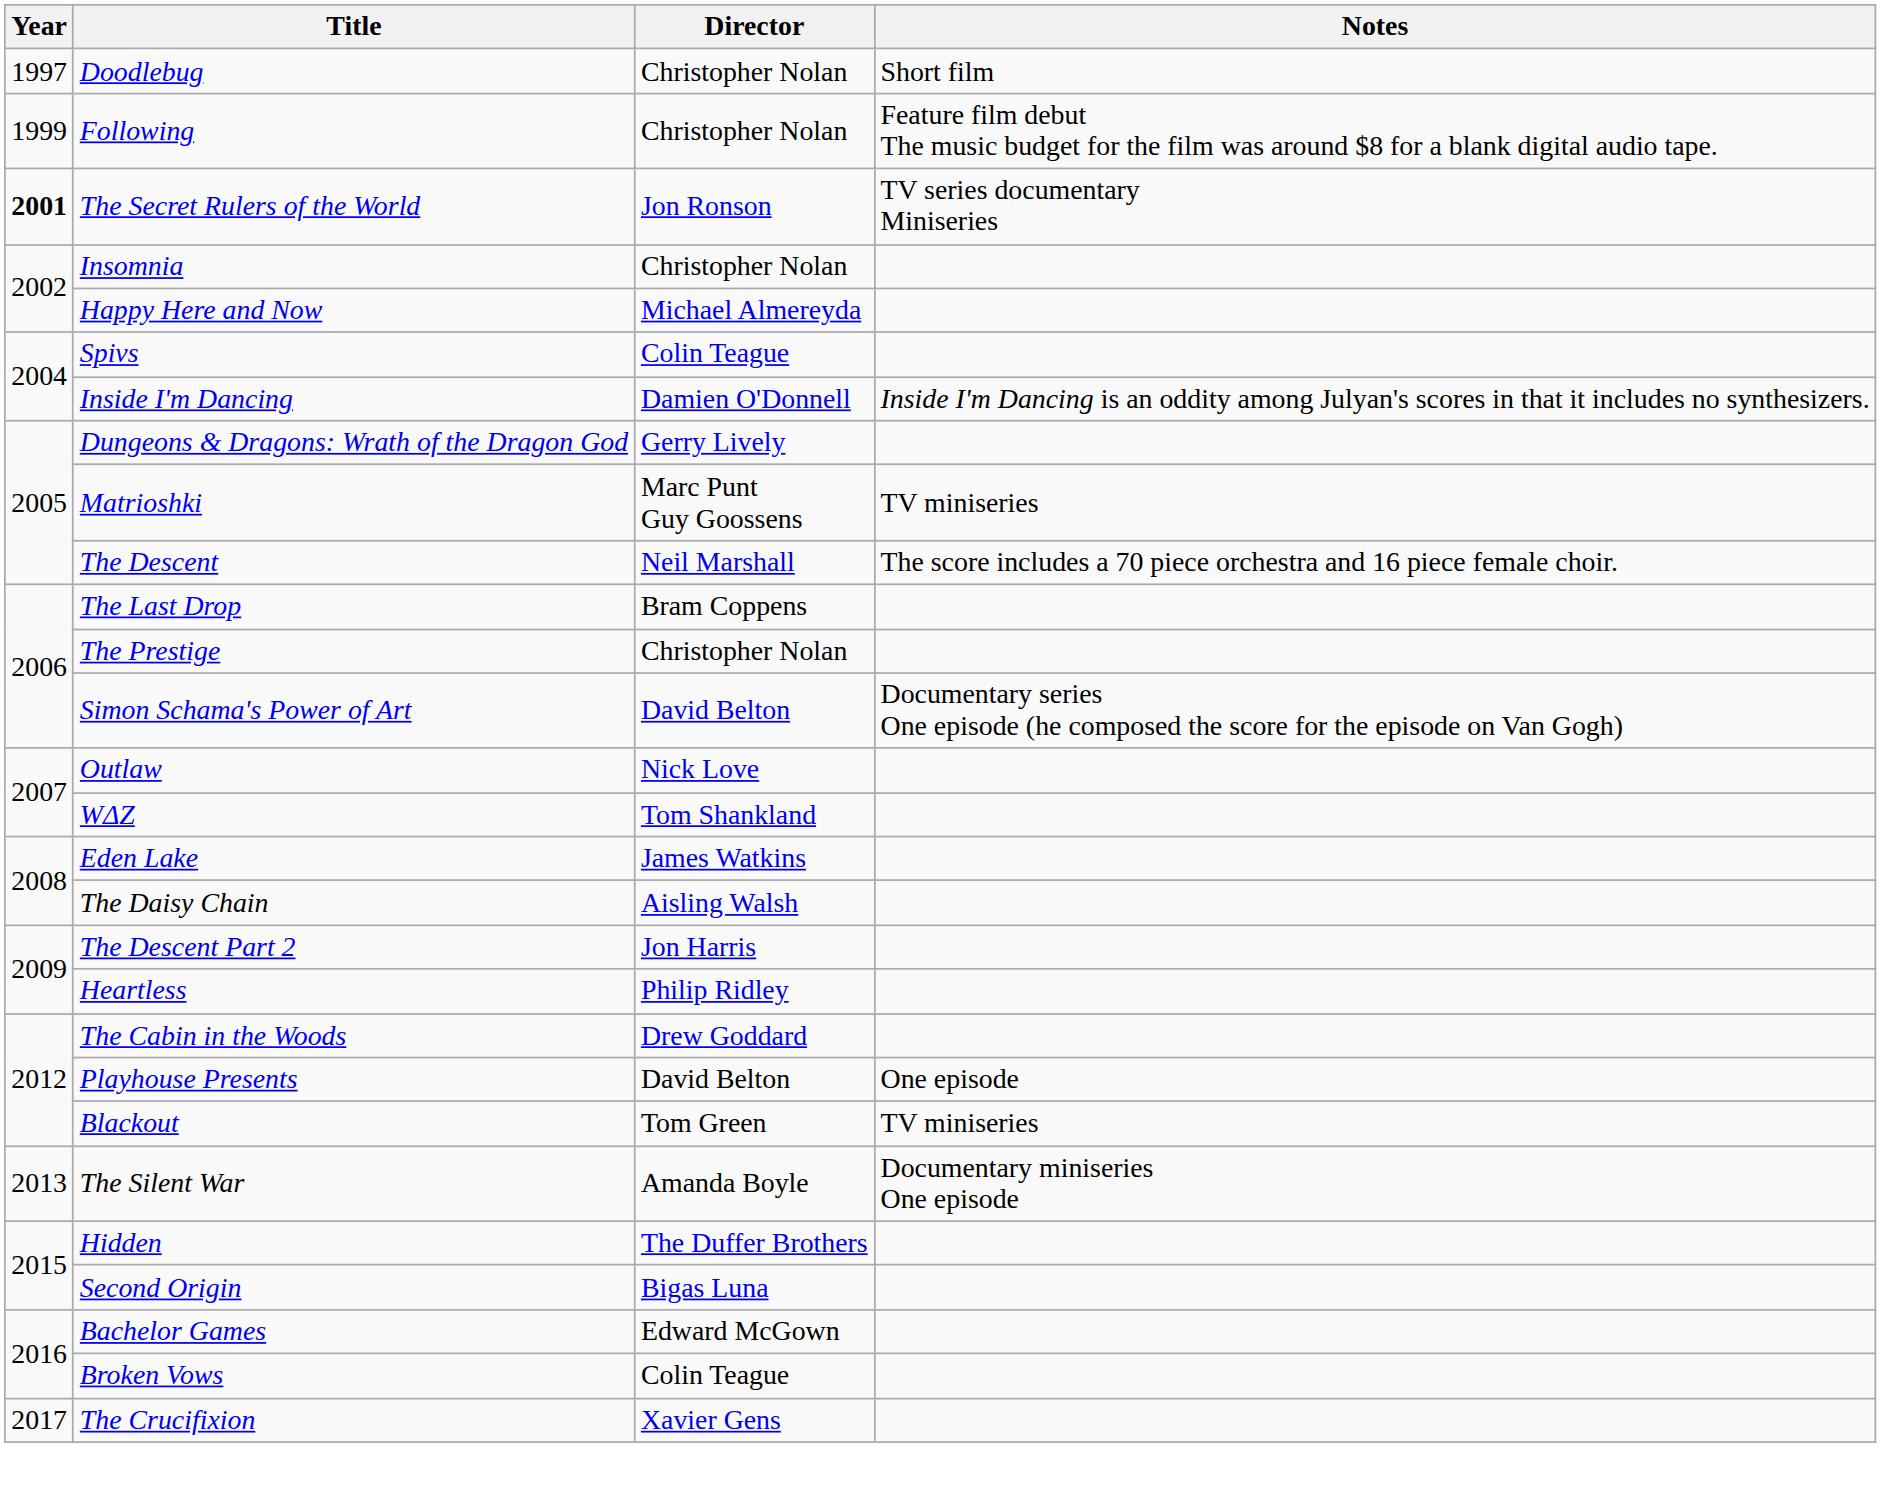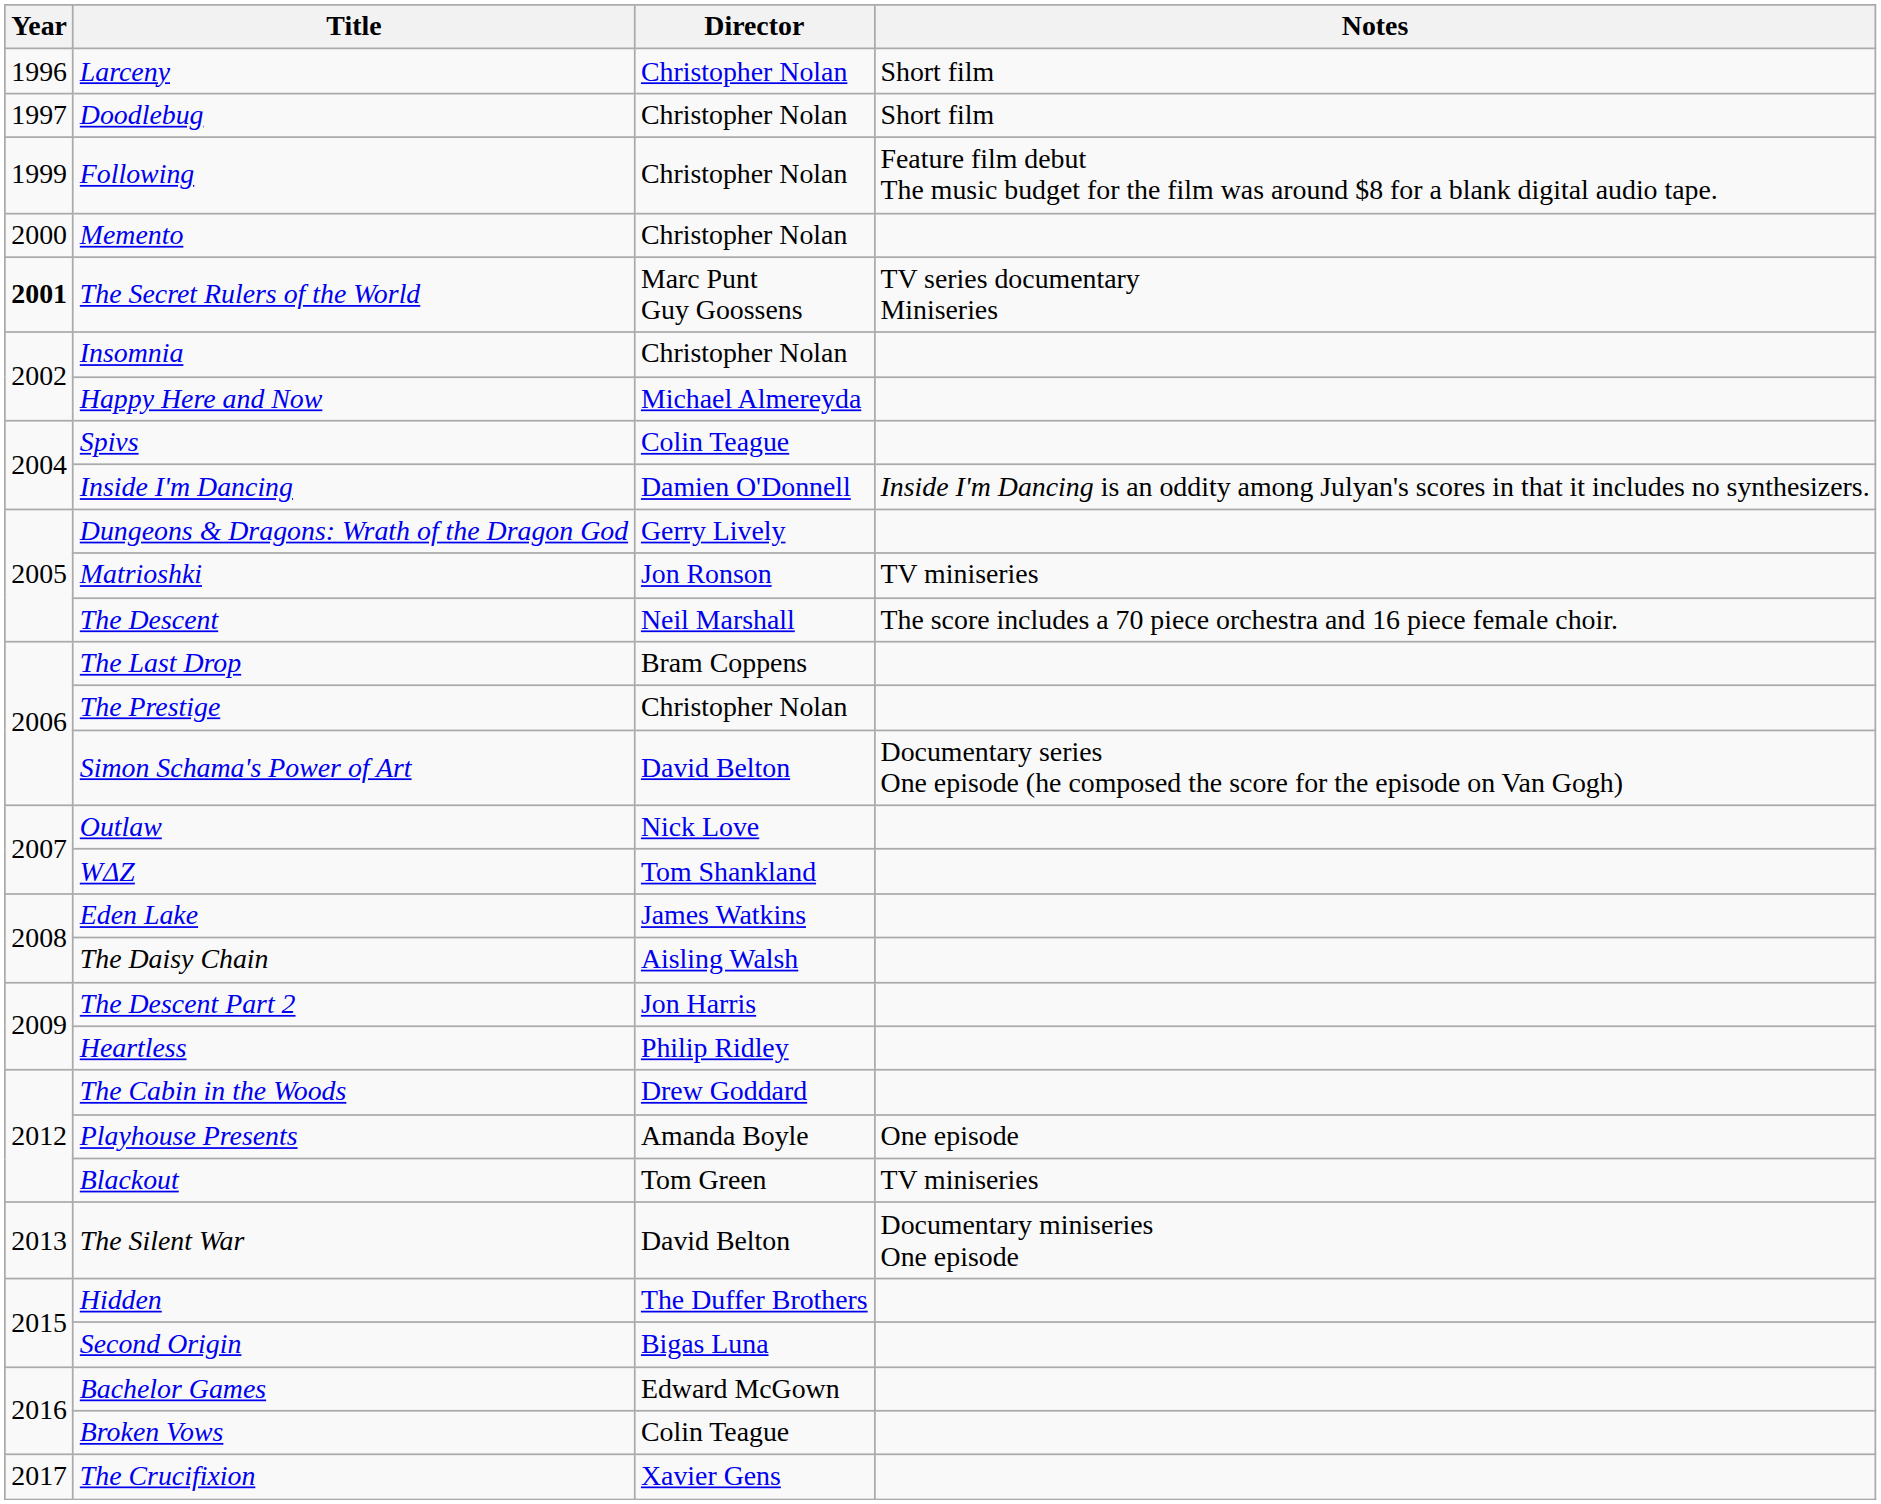 <table class="wikitable sortable">
 <tr>
 <th>Year</th>
 <th>Title</th>
 <th>Director</th>
 <th class="unsortable">Notes</th>
+</tr>
+<tr>
+<td>1996</td>
+<td><em><a href='#'>Larceny</a></em></td>
+<td><a href='#'>Christopher Nolan</a></td>
+<td>Short film</td>
 </tr>
 <tr>
 <td>1997</td>
 <td><em><a href='#'>Doodlebug</a></em></td>
 <td>Christopher Nolan</td>
 <td>Short film</td>
 </tr>
 <tr>
 <td>1999</td>
 <td><em><a href='#'>Following</a></em></td>
 <td>Christopher Nolan</td>
 <td>Feature film debut<br>The music budget for the film was around $8 for a blank digital audio tape.</td>
 </tr>
 <tr>
+<td>2000</td>
+<td><em><a href='#'>Memento</a></em></td>
+<td>Christopher Nolan</td>
+<td></td>
+</tr>
+<tr>
 <td><strong>2001</strong></td>
 <td><em><a href='#'>The Secret Rulers of the World</a></em></td>
-<td><a href='#'>Jon Ronson</a></td>
+<td>Marc Punt<br>Guy Goossens</td>
 <td>TV series documentary<br>Miniseries</td>
 </tr>
 <tr>
 <td rowspan="2">2002</td>
 <td><em><a href='#'>Insomnia</a></em></td>
 <td>Christopher Nolan</td>
 <td></td>
 </tr>
 <tr>
 <td><em><a href='#'>Happy Here and Now</a></em></td>
 <td><a href='#'>Michael Almereyda</a></td>
 <td></td>
 </tr>
 <tr>
 <td rowspan="2">2004</td>
 <td><em><a href='#'>Spivs</a></em></td>
 <td><a href='#'>Colin Teague</a></td>
 <td></td>
 </tr>
 <tr>
 <td><em><a href='#'>Inside I'm Dancing</a></em></td>
 <td><a href='#'>Damien O'Donnell</a></td>
 <td><em>Inside I'm Dancing</em> is an oddity among Julyan's scores in that it includes no synthesizers.</td>
 </tr>
 <tr>
 <td rowspan="3">2005</td>
 <td><em><a href='#'>Dungeons & Dragons: Wrath of the Dragon God</a></em></td>
 <td><a href='#'>Gerry Lively</a></td>
 <td></td>
 </tr>
 <tr>
 <td><em><a href='#'>Matrioshki</a></em></td>
-<td>Marc Punt<br>Guy Goossens</td>
+<td><a href='#'>Jon Ronson</a></td>
 <td>TV miniseries</td>
 </tr>
 <tr>
 <td><em><a href='#'>The Descent</a></em></td>
 <td><a href='#'>Neil Marshall</a></td>
 <td>The score includes a 70 piece orchestra and 16 piece female choir.</td>
 </tr>
 <tr>
 <td rowspan="3">2006</td>
 <td><em><a href='#'>The Last Drop</a></em></td>
 <td>Bram Coppens</td>
 <td></td>
 </tr>
 <tr>
 <td><em><a href='#'>The Prestige</a></em></td>
 <td>Christopher Nolan</td>
 <td></td>
 </tr>
 <tr>
 <td><em><a href='#'>Simon Schama's Power of Art</a></em></td>
 <td><a href='#'>David Belton</a></td>
 <td>Documentary series<br>One episode (he composed the score for the episode on Van Gogh)</td>
 </tr>
 <tr>
 <td rowspan="2">2007</td>
 <td><em><a href='#'>Outlaw</a></em></td>
 <td><a href='#'>Nick Love</a></td>
 <td></td>
 </tr>
 <tr>
 <td><em><a href='#'>WΔZ</a></em></td>
 <td><a href='#'>Tom Shankland</a></td>
 <td></td>
 </tr>
 <tr>
 <td rowspan="2">2008</td>
 <td><em><a href='#'>Eden Lake</a></em></td>
 <td><a href='#'>James Watkins</a></td>
 <td></td>
 </tr>
 <tr>
 <td><em>The Daisy Chain</em></td>
 <td><a href='#'>Aisling Walsh</a></td>
 <td></td>
 </tr>
 <tr>
 <td rowspan="2">2009</td>
 <td><em><a href='#'>The Descent Part 2</a></em></td>
 <td><a href='#'>Jon Harris</a></td>
 <td></td>
 </tr>
 <tr>
 <td><em><a href='#'>Heartless</a></em></td>
 <td><a href='#'>Philip Ridley</a></td>
 <td></td>
 </tr>
 <tr>
 <td rowspan="3">2012</td>
 <td><em><a href='#'>The Cabin in the Woods</a></em></td>
 <td><a href='#'>Drew Goddard</a></td>
 <td></td>
 </tr>
 <tr>
 <td><em><a href='#'>Playhouse Presents</a></em></td>
-<td>David Belton</td>
+<td>Amanda Boyle</td>
 <td>One episode</td>
 </tr>
 <tr>
 <td><em><a href='#'>Blackout</a></em></td>
 <td>Tom Green</td>
 <td>TV miniseries</td>
 </tr>
 <tr>
 <td>2013</td>
 <td><em>The Silent War</em></td>
-<td>Amanda Boyle</td>
+<td>David Belton</td>
 <td>Documentary miniseries<br>One episode</td>
 </tr>
 <tr>
 <td rowspan="2">2015</td>
 <td><em><a href='#'>Hidden</a></em></td>
 <td><a href='#'>The Duffer Brothers</a></td>
 <td></td>
 </tr>
 <tr>
 <td><em><a href='#'>Second Origin</a></em></td>
 <td><a href='#'>Bigas Luna</a></td>
 <td></td>
 </tr>
 <tr>
 <td rowspan="2">2016</td>
 <td><em><a href='#'>Bachelor Games</a></em></td>
 <td>Edward McGown</td>
 <td></td>
 </tr>
 <tr>
 <td><em><a href='#'>Broken Vows</a></em></td>
 <td>Colin Teague</td>
 <td></td>
 </tr>
 <tr>
 <td>2017</td>
 <td><em><a href='#'>The Crucifixion</a></em></td>
 <td><a href='#'>Xavier Gens</a></td>
 <td></td>
 </tr>
 </table>
